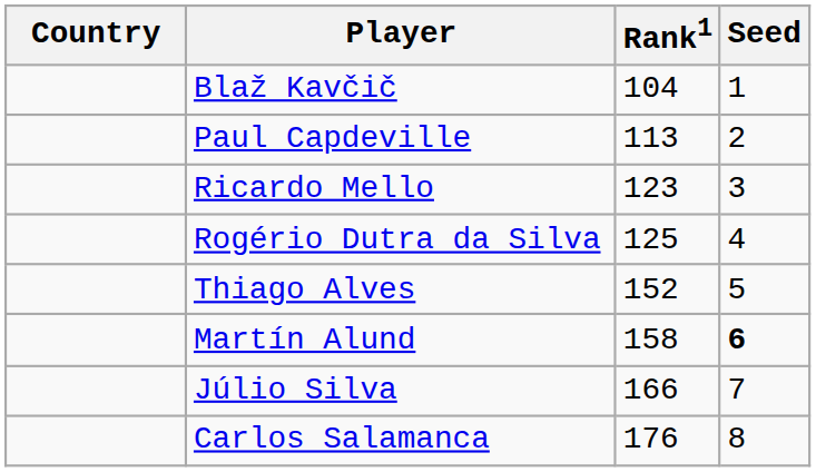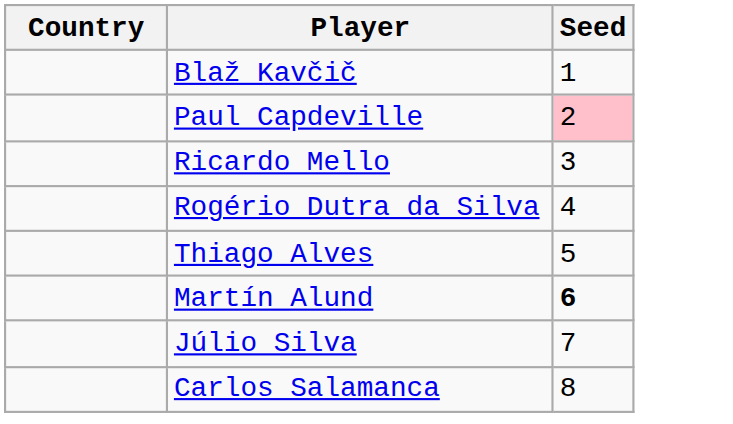 <table class="sortable wikitable">
 <tr>
 <th width="70">Country</th>
 <th width="175">Player</th>
-<th>Rank<sup>1</sup></th>
 <th>Seed</th>
 </tr>
 <tr>
 <td></td>
 <td><a href='#'>Blaž Kavčič</a></td>
-<td>104</td>
 <td>1</td>
 </tr>
 <tr>
 <td></td>
 <td><a href='#'>Paul Capdeville</a></td>
-<td>113</td>
-<td>2</td>
+<td style="background: pink;">2</td>
 </tr>
 <tr>
 <td></td>
 <td><a href='#'>Ricardo Mello</a></td>
-<td>123</td>
 <td>3</td>
 </tr>
 <tr>
 <td></td>
 <td><a href='#'>Rogério Dutra da Silva</a></td>
-<td>125</td>
 <td>4</td>
 </tr>
 <tr>
 <td></td>
 <td><a href='#'>Thiago Alves</a></td>
-<td>152</td>
 <td>5</td>
 </tr>
 <tr>
 <td></td>
 <td><a href='#'>Martín Alund</a></td>
-<td>158</td>
 <td><strong>6</strong></td>
 </tr>
 <tr>
 <td></td>
 <td><a href='#'>Júlio Silva</a></td>
-<td>166</td>
 <td>7</td>
 </tr>
 <tr>
 <td></td>
 <td><a href='#'>Carlos Salamanca</a></td>
-<td>176</td>
 <td>8</td>
 </tr>
 </table>
